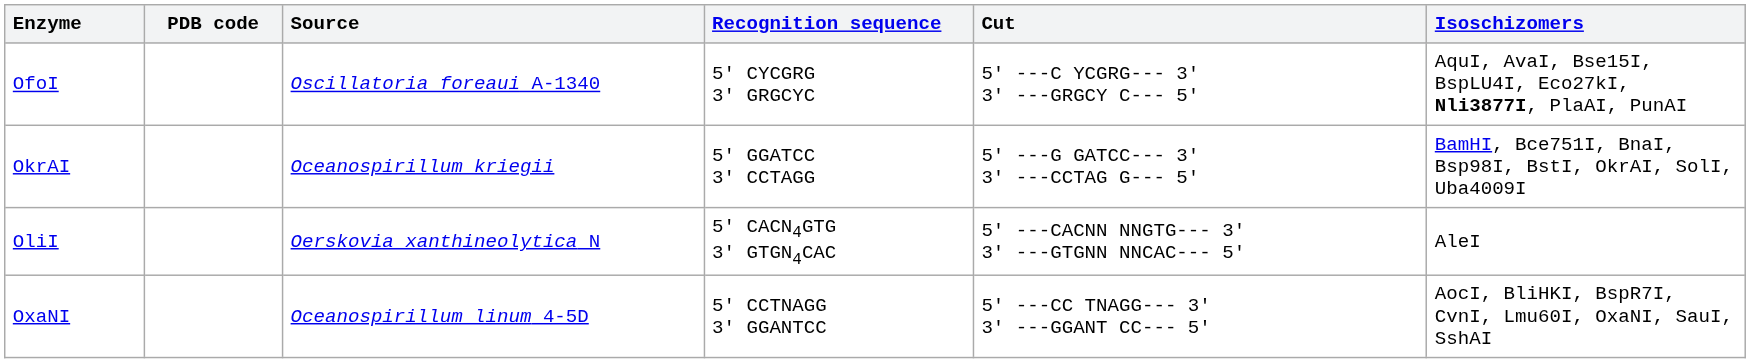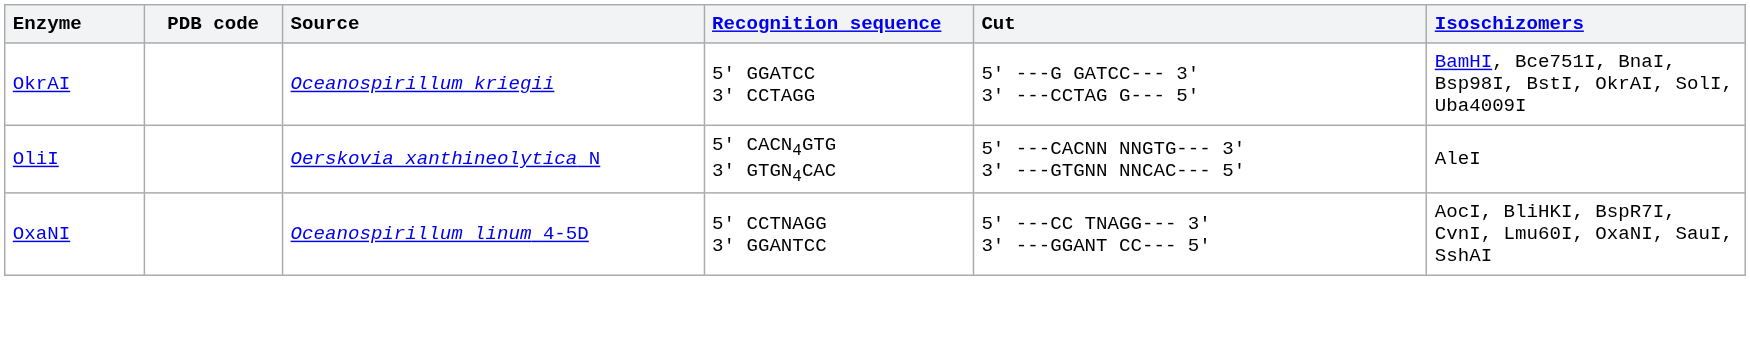 <table class="sortable" border="1" cellpadding="5" cellspacing="0" style="border:1px solid #aaa; width:1185px; border-collapse:collapse">
 <tr>
 <td align="left" style="background:#F2F3F4" width="87px"><strong>Enzyme</strong></td>
 <td align="center" style="background:#F2F3F4" width="88px"><strong>PDB code</strong></td>
 <td align="left" style="background:#F2F3F4" width="290px"><strong>Source</strong></td>
 <td align="left" style="background:#F2F3F4" width="180px"><strong><a href='#'>Recognition sequence</a></strong></td>
 <td align="left" style="background:#F2F3F4" width="320px"><strong>Cut</strong></td>
 <td align="left" style="background:#F2F3F4" width="215px"><strong><a href='#'>Isoschizomers</a></strong></td>
-</tr>
-<tr>
-<td><a href='#'>OfoI</a></td>
-<td></td>
-<td><a href='#'><em>Oscillatoria foreaui</em> A-1340</a></td>
-<td><code> 5' CYCGRG </code><br> <code> 3' GRGCYC </code></td>
-<td><code> 5' ---C  YCGRG--- 3' </code><br> <code> 3' ---GRGCY  C--- 5' </code></td>
-<td>AquI, AvaI, Bse15I, BspLU4I, Eco27kI, <span><strong>Nli3877I</strong></span>, PlaAI, PunAI</td>
 </tr>
 <tr>
 <td><a href='#'>OkrAI</a></td>
 <td></td>
 <td><em><a href='#'>Oceanospirillum kriegii</a></em></td>
 <td><code> 5' GGATCC </code><br> <code> 3' CCTAGG </code></td>
 <td><code> 5' ---G  GATCC--- 3' </code><br> <code> 3' ---CCTAG  G--- 5' </code></td>
 <td><a href='#'>BamHI</a>, Bce751I, BnaI, Bsp98I, BstI, OkrAI, SolI, Uba4009I</td>
 </tr>
 <tr>
 <td><a href='#'>OliI</a></td>
 <td></td>
 <td><a href='#'><em>Oerskovia xanthineolytica</em> N</a></td>
 <td><code> 5' CACN<sub>4</sub>GTG </code><br> <code> 3' GTGN<sub>4</sub>CAC </code></td>
 <td><code> 5' ---CACNN  NNGTG--- 3' </code><br> <code> 3' ---GTGNN  NNCAC--- 5' </code></td>
 <td>AleI</td>
 </tr>
 <tr>
 <td><a href='#'>OxaNI</a></td>
 <td></td>
 <td><a href='#'><em>Oceanospirillum linum</em> 4-5D</a></td>
 <td><code> 5' CCTNAGG </code><br> <code> 3' GGANTCC </code></td>
 <td><code> 5' ---CC  TNAGG--- 3' </code><br> <code> 3' ---GGANT  CC--- 5' </code></td>
 <td>AocI, BliHKI, BspR7I, CvnI, Lmu60I, OxaNI, SauI, SshAI</td>
 </tr>
 </table>
